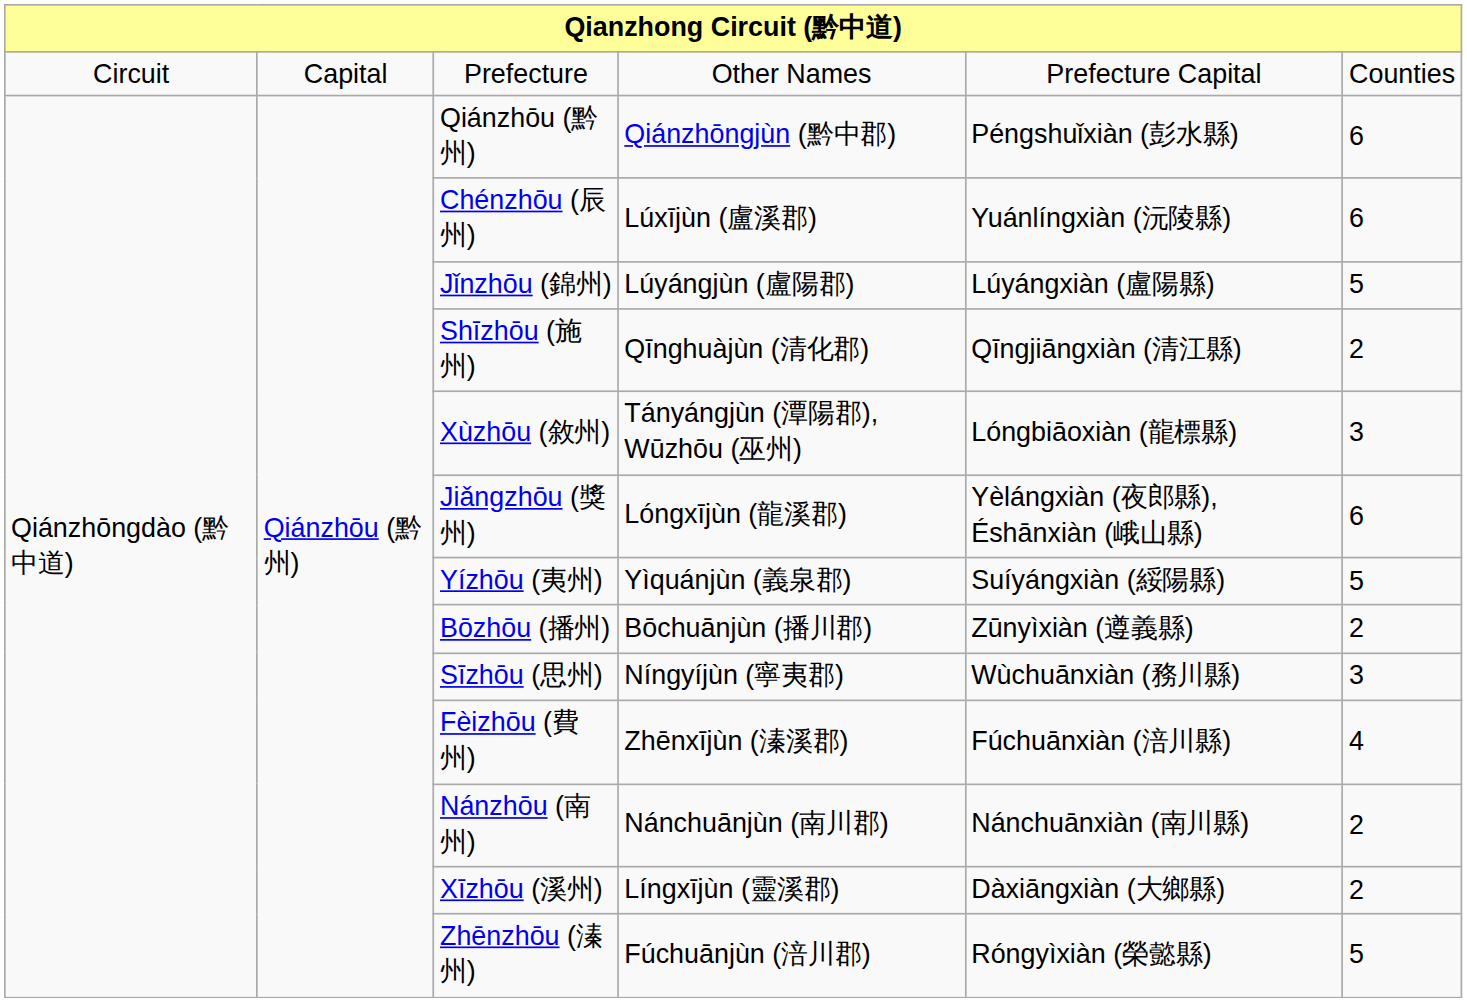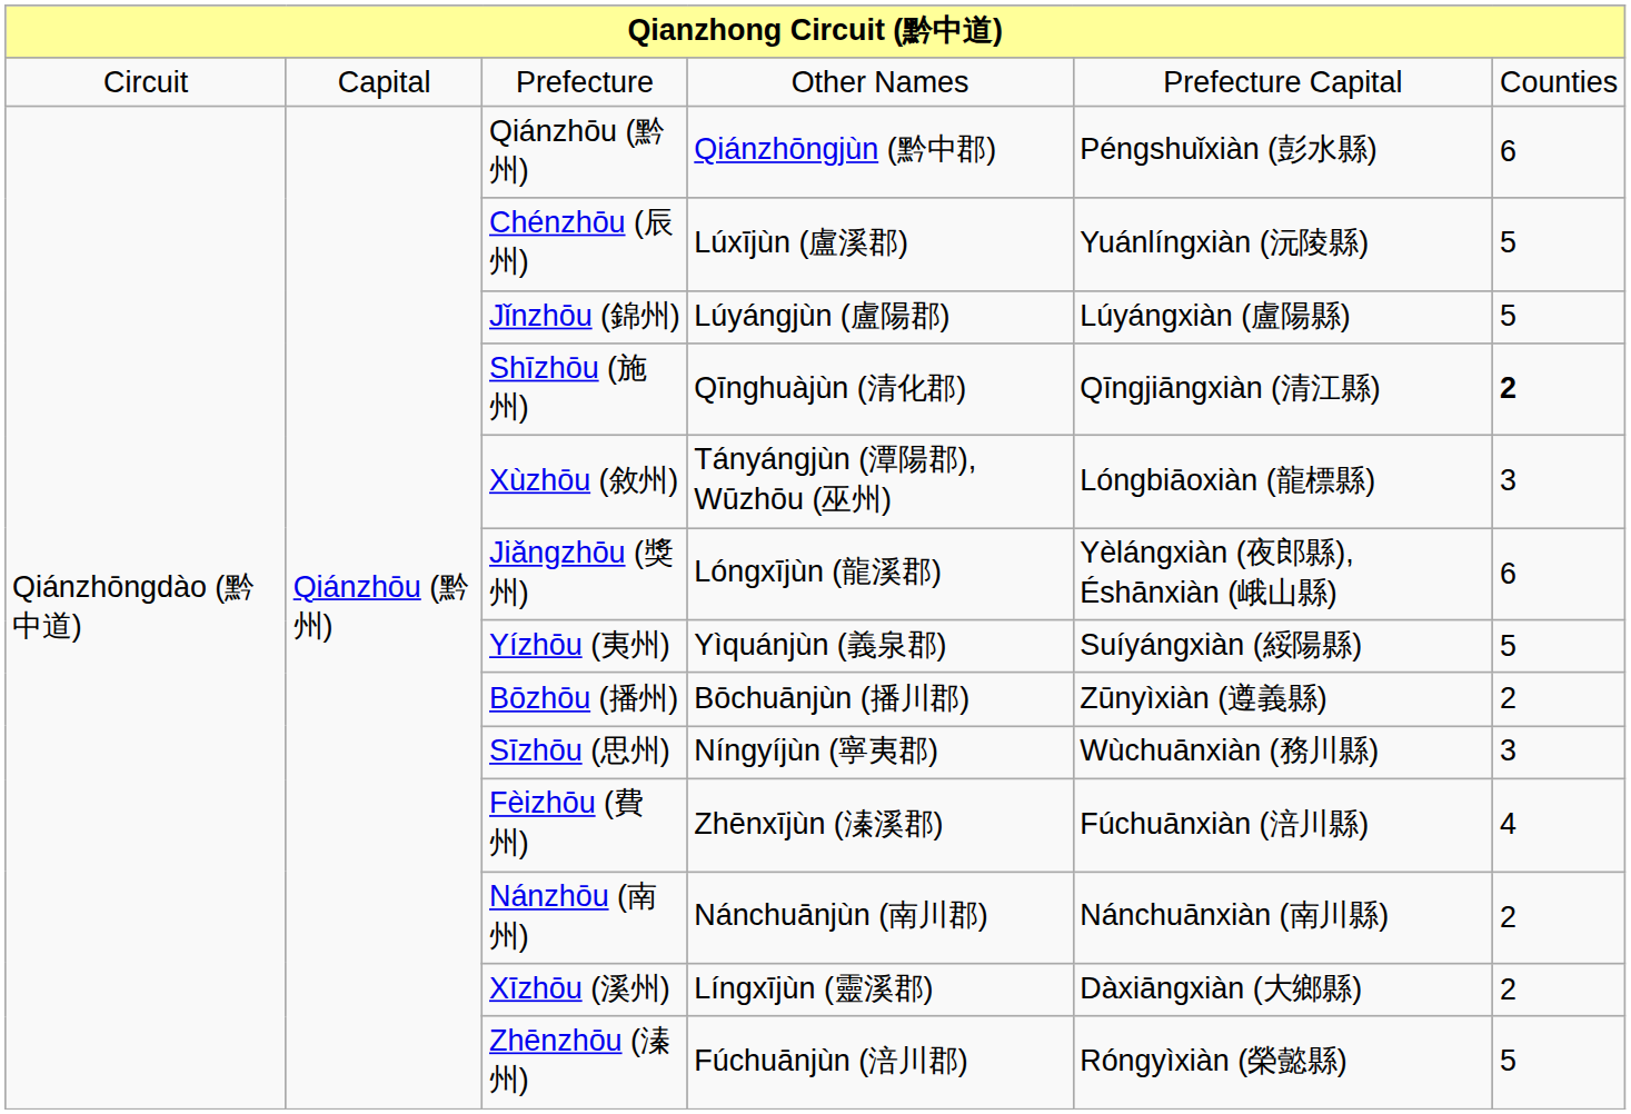 <table class="wikitable collapsible collapsed">
 <tr>
 <th colspan="12" align="center" style="background: #ffff99;"><strong>Qianzhong Circuit (黔中道)</strong></th>
 </tr>
 <tr align="center">
 <td>Circuit</td>
 <td>Capital</td>
 <td>Prefecture</td>
 <td>Other Names</td>
 <td>Prefecture Capital</td>
 <td>Counties</td>
 </tr>
 <tr>
 <td rowspan="13">Qiánzhōngdào (黔中道)</td>
 <td rowspan="13"><a href='#'>Qiánzhōu</a> (黔州)</td>
 <td>Qiánzhōu (黔州)</td>
 <td><a href='#'>Qiánzhōngjùn</a> (黔中郡)</td>
 <td>Péngshuǐxiàn (彭水縣)</td>
 <td>6</td>
 </tr>
 <tr>
 <td><a href='#'>Chénzhōu</a> (辰州)</td>
 <td>Lúxījùn (盧溪郡)</td>
 <td>Yuánlíngxiàn (沅陵縣)</td>
-<td>6</td>
+<td>5</td>
 </tr>
 <tr>
 <td><a href='#'>Jǐnzhōu</a> (錦州)</td>
 <td>Lúyángjùn (盧陽郡)</td>
 <td>Lúyángxiàn (盧陽縣)</td>
 <td>5</td>
 </tr>
 <tr>
 <td><a href='#'>Shīzhōu</a> (施州)</td>
 <td>Qīnghuàjùn (清化郡)</td>
 <td>Qīngjiāngxiàn (清江縣)</td>
-<td>2</td>
+<td><strong>2</strong></td>
 </tr>
 <tr>
 <td><a href='#'>Xùzhōu</a> (敘州)</td>
 <td>Tányángjùn (潭陽郡), Wūzhōu (巫州)</td>
 <td>Lóngbiāoxiàn (龍標縣)</td>
 <td>3</td>
 </tr>
 <tr>
 <td><a href='#'>Jiǎngzhōu</a> (獎州)</td>
 <td>Lóngxījùn (龍溪郡)</td>
 <td>Yèlángxiàn (夜郎縣), Éshānxiàn (峨山縣)</td>
 <td>6</td>
 </tr>
 <tr>
 <td><a href='#'>Yízhōu</a> (夷州)</td>
 <td>Yìquánjùn (義泉郡)</td>
 <td>Suíyángxiàn (綏陽縣)</td>
 <td>5</td>
 </tr>
 <tr>
 <td><a href='#'>Bōzhōu</a> (播州)</td>
 <td>Bōchuānjùn (播川郡)</td>
 <td>Zūnyìxiàn (遵義縣)</td>
 <td>2</td>
 </tr>
 <tr>
 <td><a href='#'>Sīzhōu</a> (思州)</td>
 <td>Níngyíjùn (寧夷郡)</td>
 <td>Wùchuānxiàn (務川縣)</td>
 <td>3</td>
 </tr>
 <tr>
 <td><a href='#'>Fèizhōu</a> (費州)</td>
 <td>Zhēnxījùn (溱溪郡)</td>
 <td>Fúchuānxiàn (涪川縣)</td>
 <td>4</td>
 </tr>
 <tr>
 <td><a href='#'>Nánzhōu</a> (南州)</td>
 <td>Nánchuānjùn (南川郡)</td>
 <td>Nánchuānxiàn (南川縣)</td>
 <td>2</td>
 </tr>
 <tr>
 <td><a href='#'>Xīzhōu</a> (溪州)</td>
 <td>Língxījùn (靈溪郡)</td>
 <td>Dàxiāngxiàn (大鄉縣)</td>
 <td>2</td>
 </tr>
 <tr>
 <td><a href='#'>Zhēnzhōu</a> (溱州)</td>
 <td>Fúchuānjùn (涪川郡)</td>
 <td>Róngyìxiàn (榮懿縣)</td>
 <td>5</td>
 </tr>
 </table>
